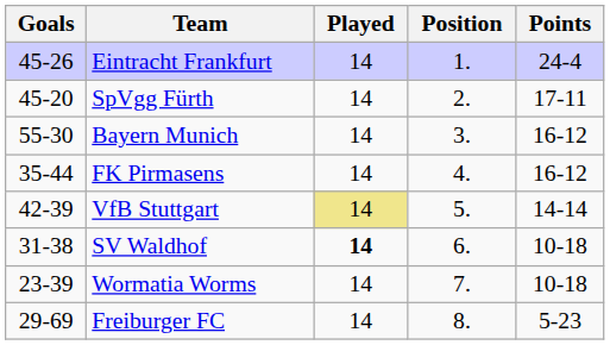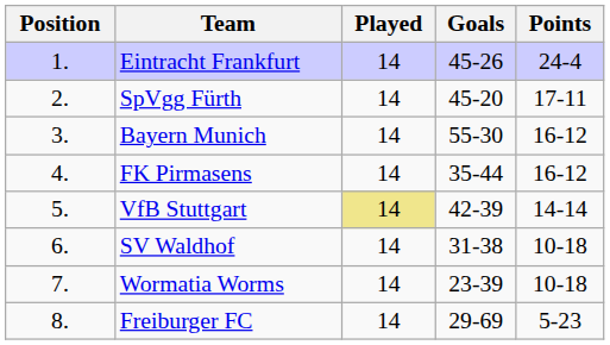 <table class="wikitable" style="width:410px; text-align: center;">
 <tr>
-<th>Goals</th>
+<th>Position</th>
 <th>Team</th>
 <th>Played</th>
-<th>Position</th>
+<th>Goals</th>
 <th>Points</th>
 </tr>
 <tr bgcolor="#ccccff">
-<td>45-26</td>
+<td>1.</td>
 <td align="left"><a href='#'>Eintracht Frankfurt</a></td>
 <td>14</td>
-<td>1.</td>
+<td>45-26</td>
 <td>24-4</td>
 </tr>
 <tr>
-<td>45-20</td>
+<td>2.</td>
 <td align="left"><a href='#'>SpVgg Fürth</a></td>
 <td>14</td>
-<td>2.</td>
+<td>45-20</td>
 <td>17-11</td>
 </tr>
 <tr>
-<td>55-30</td>
+<td>3.</td>
 <td align="left"><a href='#'>Bayern Munich</a></td>
 <td>14</td>
-<td>3.</td>
+<td>55-30</td>
 <td>16-12</td>
 </tr>
 <tr>
-<td>35-44</td>
+<td>4.</td>
 <td align="left"><a href='#'>FK Pirmasens</a></td>
 <td>14</td>
-<td>4.</td>
+<td>35-44</td>
 <td>16-12</td>
 </tr>
 <tr>
-<td>42-39</td>
+<td>5.</td>
 <td align="left"><a href='#'>VfB Stuttgart</a></td>
 <td style="background: khaki;">14</td>
-<td>5.</td>
+<td>42-39</td>
 <td>14-14</td>
 </tr>
 <tr>
+<td>6.</td>
+<td align="left"><a href='#'>SV Waldhof</a></td>
+<td>14</td>
 <td>31-38</td>
-<td align="left"><a href='#'>SV Waldhof</a></td>
-<td><strong>14</strong></td>
-<td>6.</td>
 <td>10-18</td>
 </tr>
 <tr>
-<td>23-39</td>
+<td>7.</td>
 <td align="left"><a href='#'>Wormatia Worms</a></td>
 <td>14</td>
-<td>7.</td>
+<td>23-39</td>
 <td>10-18</td>
 </tr>
 <tr>
-<td>29-69</td>
+<td>8.</td>
 <td align="left"><a href='#'>Freiburger FC</a></td>
 <td>14</td>
-<td>8.</td>
+<td>29-69</td>
 <td>5-23</td>
 </tr>
 </table>
